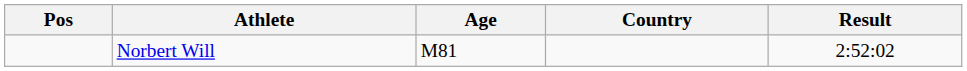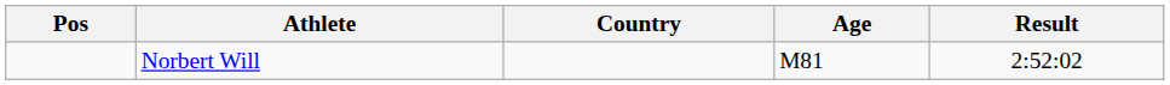 <table class="wikitable"  style="text-align:center; width:50%;">
 <tr>
 <th>Pos</th>
 <th>Athlete</th>
+<th>Country</th>
 <th>Age</th>
-<th>Country</th>
 <th>Result</th>
 </tr>
 <tr>
 <td align=center></td>
 <td align=left><a href='#'>Norbert Will</a></td>
+<td align=left></td>
 <td align=left>M81</td>
-<td align=left></td>
 <td>2:52:02</td>
 </tr>
 </table>
